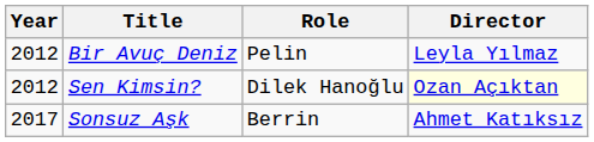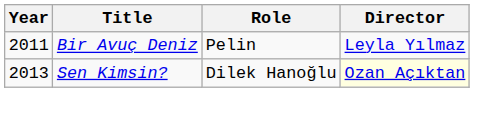 <table class="wikitable">
 <tr>
 <th>Year</th>
 <th>Title</th>
 <th>Role</th>
 <th>Director</th>
 </tr>
 <tr>
-<td>2012</td>
+<td>2011</td>
 <td><em><a href='#'>Bir Avuç Deniz</a></em></td>
 <td>Pelin</td>
 <td><a href='#'>Leyla Yılmaz</a></td>
 </tr>
 <tr>
-<td>2012</td>
+<td>2013</td>
 <td><em><a href='#'>Sen Kimsin?</a></em></td>
 <td>Dilek Hanoğlu</td>
 <td style="background: lightyellow;"><a href='#'>Ozan Açıktan</a></td>
 </tr>
-<tr>
-<td>2017</td>
-<td><em><a href='#'>Sonsuz Aşk</a></em></td>
-<td>Berrin</td>
-<td><a href='#'>Ahmet Katıksız</a></td>
-</tr>
 </table>
